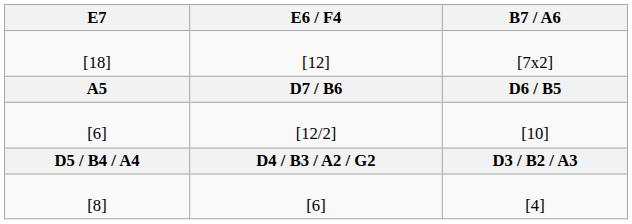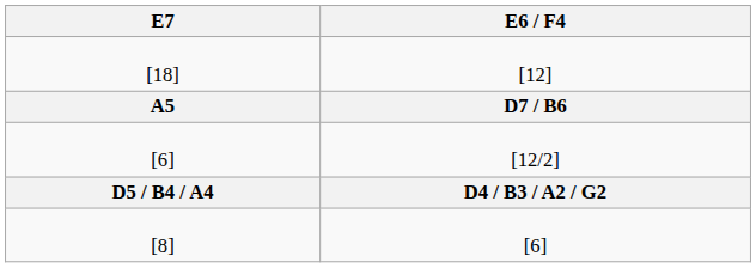 <table class=wikitable width=600>
 <tr>
 <th>E7</th>
 <th>E6 / F4</th>
-<th>B7 / A6</th>
 </tr>
 <tr valign=top align=center>
 <td><br>[18]</td>
 <td><br>[12]</td>
-<td><br>[7x2]</td>
 </tr>
 <tr>
 <th>A5</th>
 <th>D7 / B6</th>
-<th>D6 / B5</th>
 </tr>
 <tr valign=top align=center>
 <td><br>[6]</td>
 <td><br>[12/2]</td>
-<td><br>[10]</td>
 </tr>
 <tr>
 <th>D5 / B4 / A4</th>
 <th>D4 / B3 / A2 / G2</th>
-<th>D3 / B2 / A3</th>
 </tr>
 <tr valign=top align=center>
 <td><br>[8]</td>
 <td><br>[6]</td>
-<td><br>[4]</td>
 </tr>
 </table>
